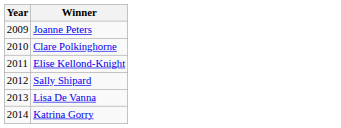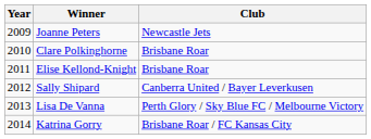 <table class="wikitable">
 <tr>
 <th>Year</th>
 <th>Winner</th>
+<th>Club</th>
 </tr>
 <tr>
 <td>2009</td>
 <td><a href='#'>Joanne Peters</a></td>
+<td> <a href='#'>Newcastle Jets</a></td>
 </tr>
 <tr>
 <td>2010</td>
 <td><a href='#'>Clare Polkinghorne</a></td>
+<td> <a href='#'>Brisbane Roar</a></td>
 </tr>
 <tr>
 <td>2011</td>
 <td><a href='#'>Elise Kellond-Knight</a></td>
+<td> <a href='#'>Brisbane Roar</a></td>
 </tr>
 <tr>
 <td>2012</td>
 <td><a href='#'>Sally Shipard</a></td>
+<td> <a href='#'>Canberra United</a> /  <a href='#'>Bayer Leverkusen</a></td>
 </tr>
 <tr>
 <td>2013</td>
 <td><a href='#'>Lisa De Vanna</a></td>
+<td> <a href='#'>Perth Glory</a> /  <a href='#'>Sky Blue FC</a> /  <a href='#'>Melbourne Victory</a></td>
 </tr>
 <tr>
 <td>2014</td>
 <td><a href='#'>Katrina Gorry</a></td>
+<td> <a href='#'>Brisbane Roar</a> /  <a href='#'>FC Kansas City</a></td>
 </tr>
 </table>
